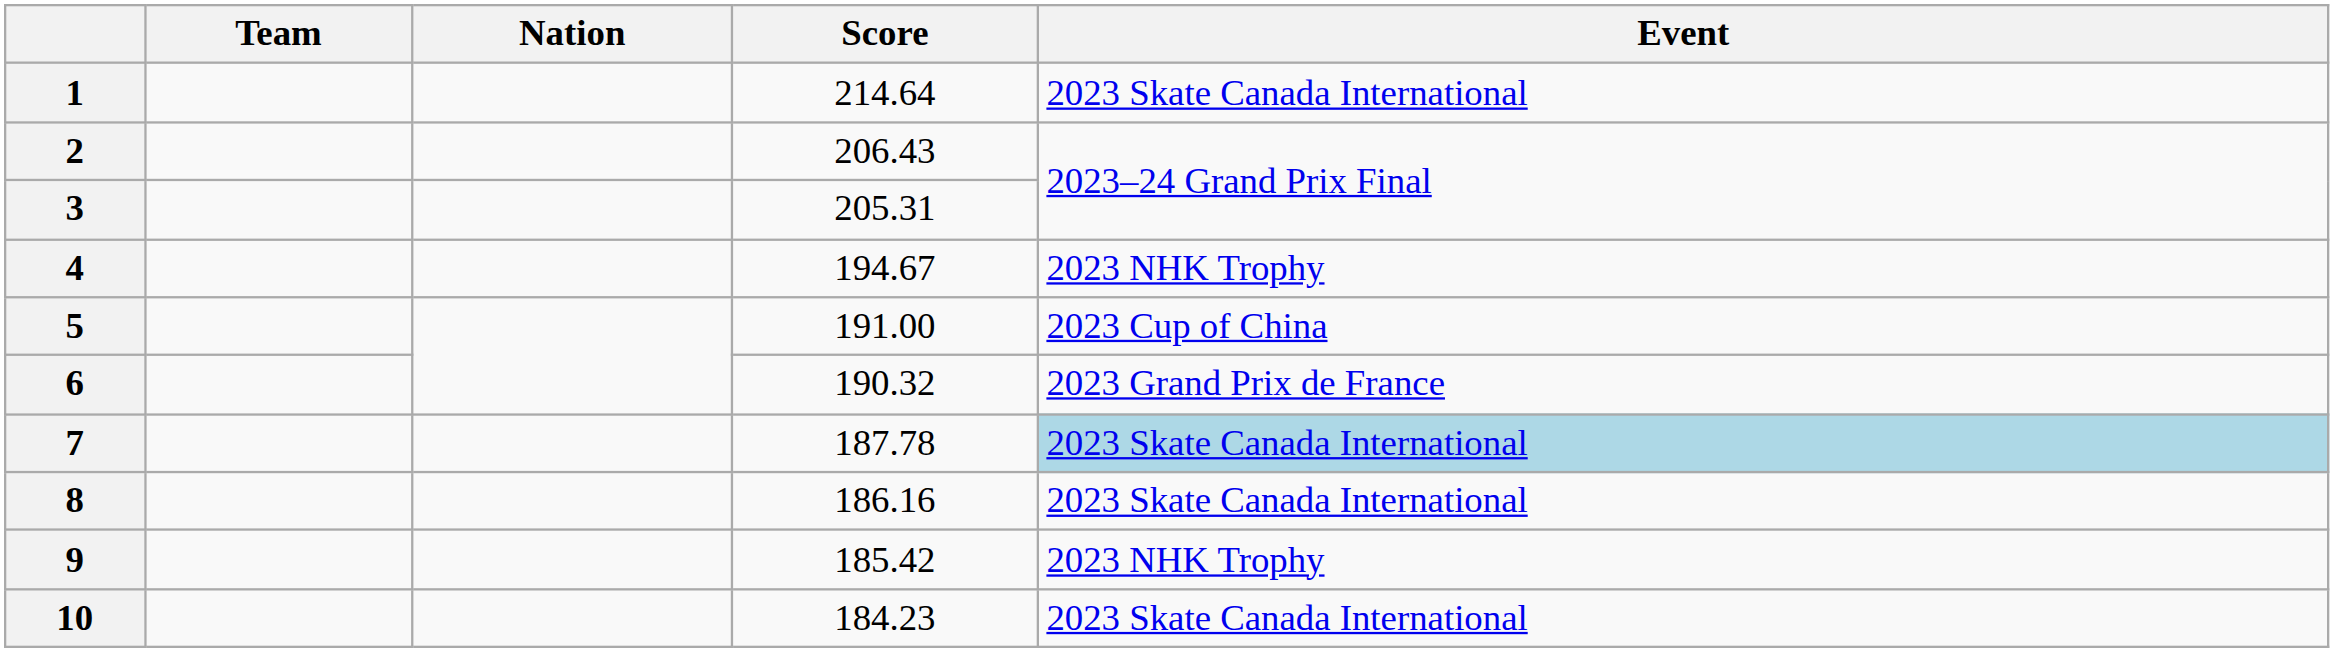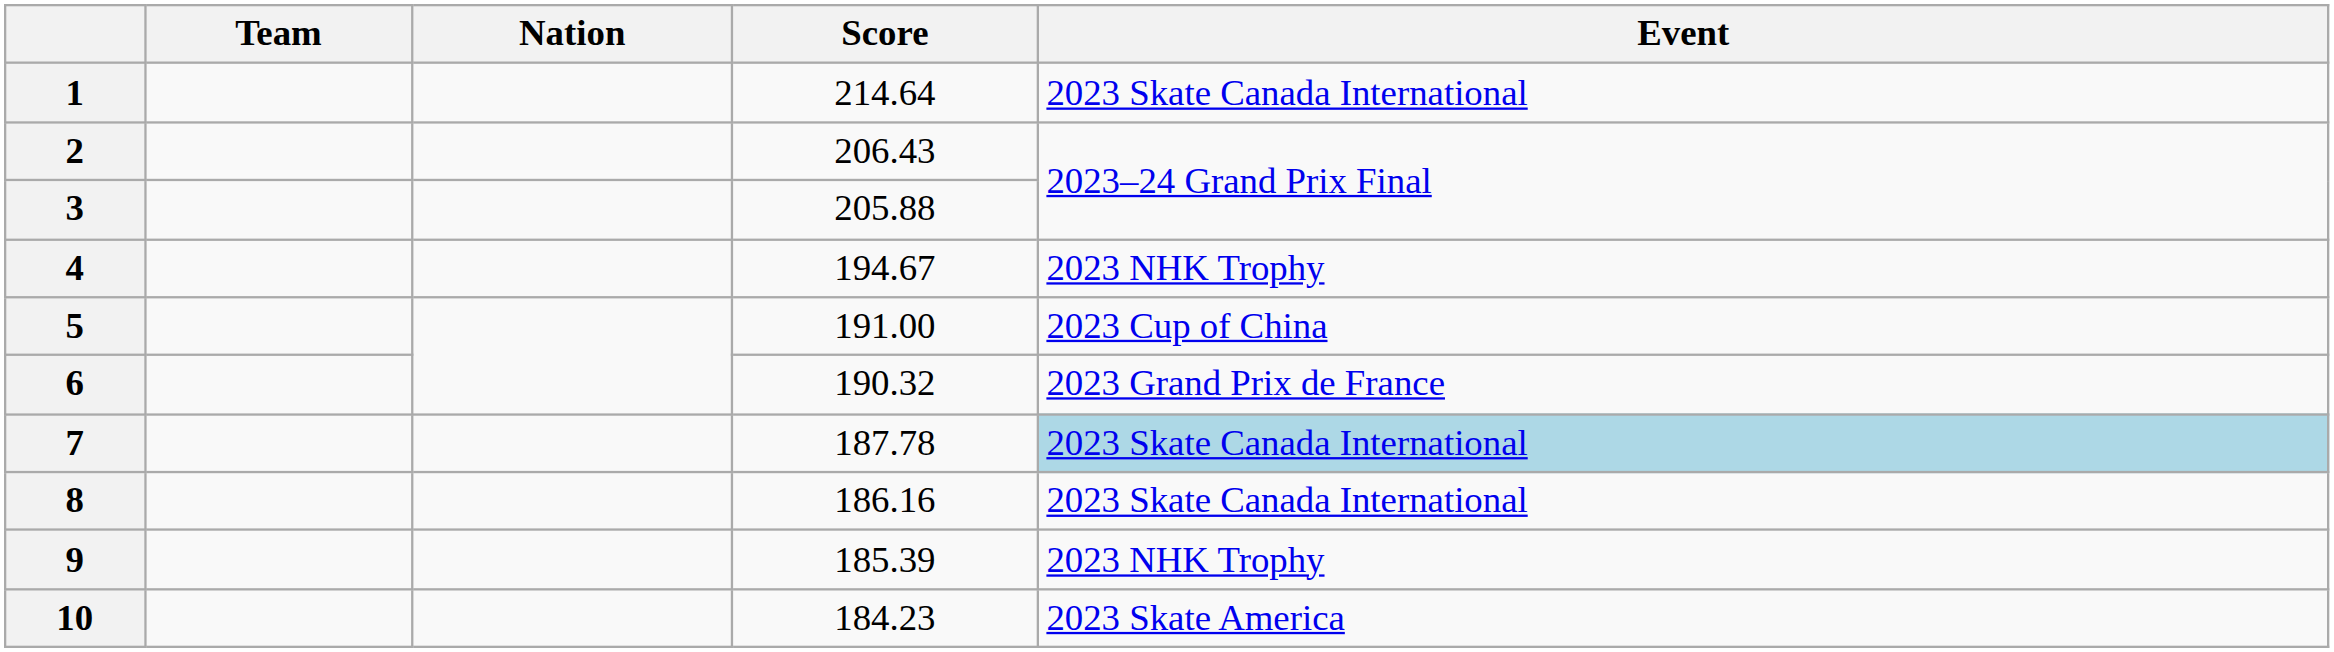 <table class="wikitable sortable" style="text-align:left; width:80%">
 <tr>
 <th scope="col"></th>
 <th scope="col">Team</th>
 <th scope="col">Nation</th>
 <th scope="col">Score</th>
 <th scope="col">Event</th>
 </tr>
 <tr>
 <th scope="row">1</th>
 <td></td>
 <td></td>
 <td style="text-align:center;">214.64</td>
 <td><a href='#'>2023 Skate Canada International</a></td>
 </tr>
 <tr>
 <th scope="row">2</th>
 <td></td>
 <td></td>
 <td style="text-align:center;">206.43</td>
 <td rowspan="2"><a href='#'>2023–24 Grand Prix Final</a></td>
 </tr>
 <tr>
 <th scope="row">3</th>
 <td></td>
 <td></td>
-<td style="text-align:center;">205.31</td>
+<td style="text-align:center;">205.88</td>
 </tr>
 <tr>
 <th scope="row">4</th>
 <td></td>
 <td></td>
 <td style="text-align:center;">194.67</td>
 <td><a href='#'>2023 NHK Trophy</a></td>
 </tr>
 <tr>
 <th scope="row">5</th>
 <td></td>
 <td rowspan="2"></td>
 <td style="text-align:center;">191.00</td>
 <td><a href='#'>2023 Cup of China</a></td>
 </tr>
 <tr>
 <th scope="row">6</th>
 <td></td>
 <td style="text-align:center;">190.32</td>
 <td><a href='#'>2023 Grand Prix de France</a></td>
 </tr>
 <tr>
 <th scope="row">7</th>
 <td></td>
 <td></td>
 <td style="text-align:center;">187.78</td>
 <td style="background: lightblue;"><a href='#'>2023 Skate Canada International</a></td>
 </tr>
 <tr>
 <th scope="row">8</th>
 <td></td>
 <td></td>
 <td style="text-align:center;">186.16</td>
 <td><a href='#'>2023 Skate Canada International</a></td>
 </tr>
 <tr>
 <th scope="row">9</th>
 <td></td>
 <td></td>
-<td style="text-align:center;">185.42</td>
+<td style="text-align:center;">185.39</td>
 <td><a href='#'>2023 NHK Trophy</a></td>
 </tr>
 <tr>
 <th scope="row">10</th>
 <td></td>
 <td></td>
 <td style="text-align:center;">184.23</td>
-<td><a href='#'>2023 Skate Canada International</a></td>
+<td><a href='#'>2023 Skate America</a></td>
 </tr>
 </table>
